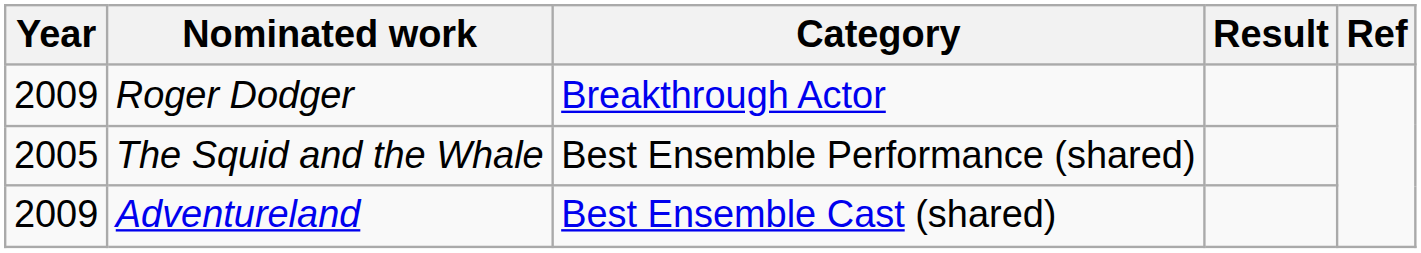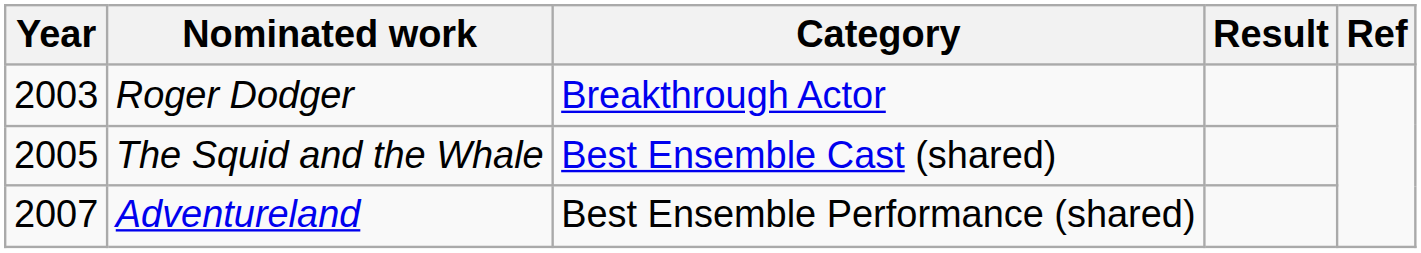 <table class="wikitable">
 <tr>
 <th>Year</th>
 <th>Nominated work</th>
 <th>Category</th>
 <th>Result</th>
 <th>Ref</th>
 </tr>
 <tr>
-<td>2009</td>
+<td>2003</td>
 <td><em>Roger Dodger</em></td>
 <td><a href='#'>Breakthrough Actor</a></td>
 <td></td>
 <td rowspan=3></td>
 </tr>
 <tr>
 <td>2005</td>
 <td><em>The Squid and the Whale</em></td>
+<td><a href='#'>Best Ensemble Cast</a> (shared)</td>
+<td></td>
+</tr>
+<tr>
+<td>2007</td>
+<td><em><a href='#'>Adventureland</a></em></td>
 <td>Best Ensemble Performance (shared)</td>
 <td></td>
 </tr>
-<tr>
-<td>2009</td>
-<td><em><a href='#'>Adventureland</a></em></td>
-<td><a href='#'>Best Ensemble Cast</a> (shared)</td>
-<td></td>
-</tr>
 </table>
